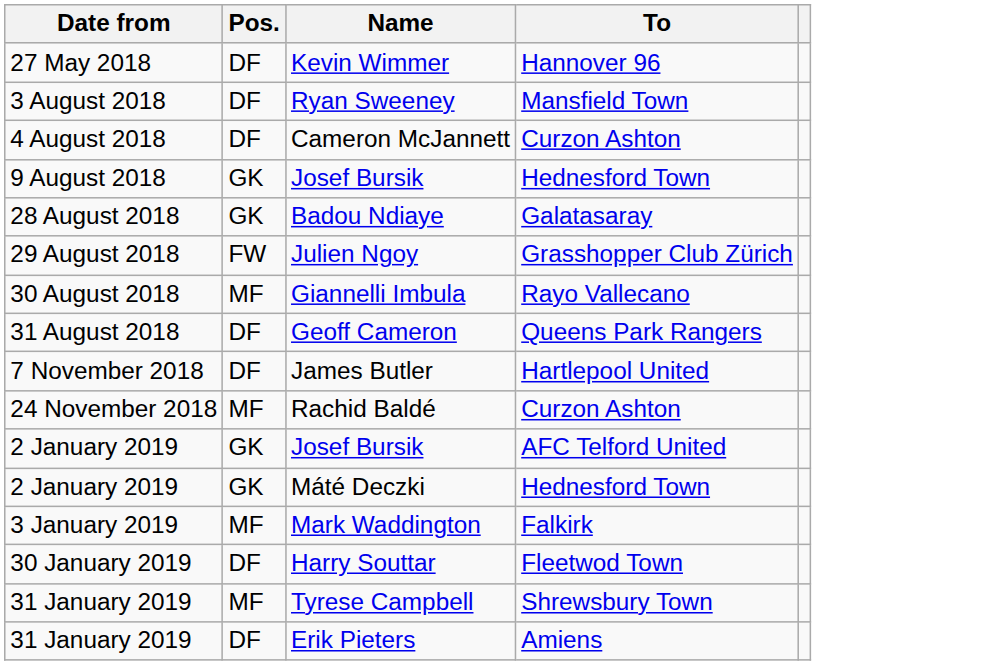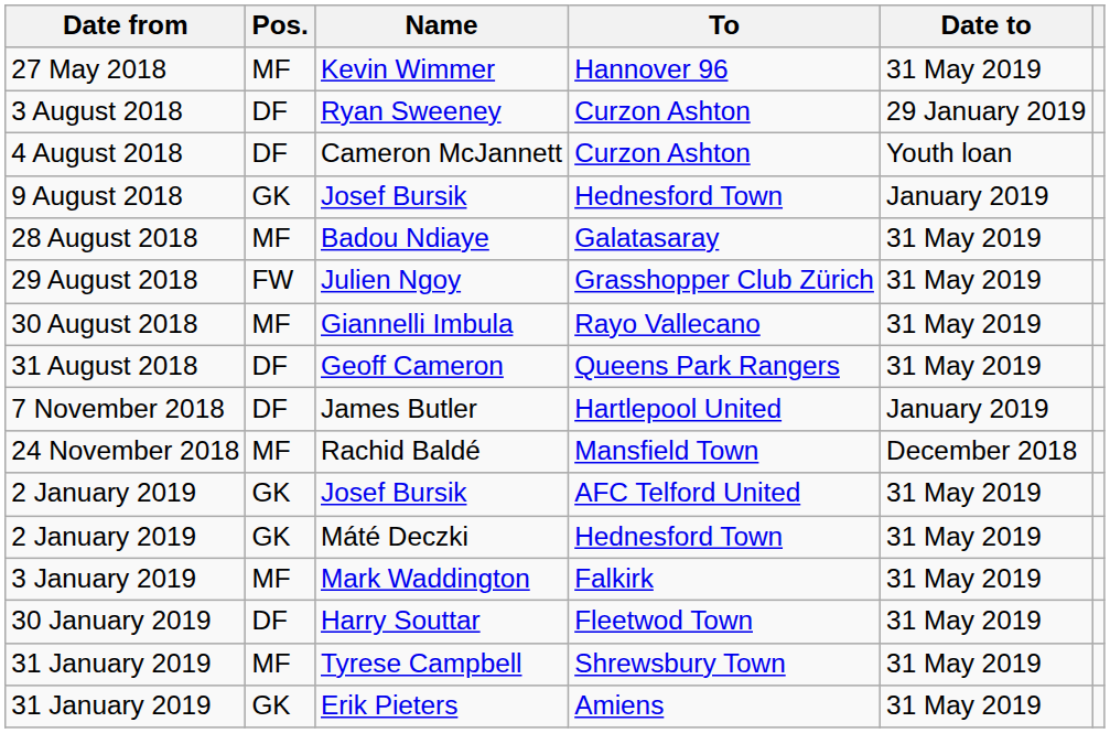 <table class="wikitable">
 <tr>
 <th>Date from</th>
 <th>Pos.</th>
 <th>Name</th>
 <th>To</th>
+<th>Date to</th>
 <th></th>
 </tr>
 <tr>
 <td>27 May 2018</td>
-<td>DF</td>
+<td>MF</td>
 <td> <a href='#'>Kevin Wimmer</a></td>
 <td> <a href='#'>Hannover 96</a></td>
+<td>31 May 2019</td>
 <td></td>
 </tr>
 <tr>
 <td>3 August 2018</td>
 <td>DF</td>
 <td> <a href='#'>Ryan Sweeney</a></td>
-<td> <a href='#'>Mansfield Town</a></td>
+<td> <a href='#'>Curzon Ashton</a></td>
+<td>29 January 2019</td>
 <td></td>
 </tr>
 <tr>
 <td>4 August 2018</td>
 <td>DF</td>
 <td> Cameron McJannett</td>
 <td> <a href='#'>Curzon Ashton</a></td>
+<td>Youth loan</td>
 <td></td>
 </tr>
 <tr>
 <td>9 August 2018</td>
 <td>GK</td>
 <td> <a href='#'>Josef Bursik</a></td>
 <td> <a href='#'>Hednesford Town</a></td>
+<td>January 2019</td>
 <td></td>
 </tr>
 <tr>
 <td>28 August 2018</td>
-<td>GK</td>
+<td>MF</td>
 <td> <a href='#'>Badou Ndiaye</a></td>
 <td> <a href='#'>Galatasaray</a></td>
+<td>31 May 2019</td>
 <td></td>
 </tr>
 <tr>
 <td>29 August 2018</td>
 <td>FW</td>
 <td> <a href='#'>Julien Ngoy</a></td>
 <td> <a href='#'>Grasshopper Club Zürich</a></td>
+<td>31 May 2019</td>
 <td></td>
 </tr>
 <tr>
 <td>30 August 2018</td>
 <td>MF</td>
 <td> <a href='#'>Giannelli Imbula</a></td>
 <td> <a href='#'>Rayo Vallecano</a></td>
+<td>31 May 2019</td>
 <td></td>
 </tr>
 <tr>
 <td>31 August 2018</td>
 <td>DF</td>
 <td> <a href='#'>Geoff Cameron</a></td>
 <td> <a href='#'>Queens Park Rangers</a></td>
+<td>31 May 2019</td>
 <td></td>
 </tr>
 <tr>
 <td>7 November 2018</td>
 <td>DF</td>
 <td> James Butler</td>
 <td> <a href='#'>Hartlepool United</a></td>
+<td>January 2019</td>
 <td></td>
 </tr>
 <tr>
 <td>24 November 2018</td>
 <td>MF</td>
 <td> Rachid Baldé</td>
-<td> <a href='#'>Curzon Ashton</a></td>
+<td> <a href='#'>Mansfield Town</a></td>
+<td>December 2018</td>
 <td></td>
 </tr>
 <tr>
 <td>2 January 2019</td>
 <td>GK</td>
 <td> <a href='#'>Josef Bursik</a></td>
 <td> <a href='#'>AFC Telford United</a></td>
+<td>31 May 2019</td>
 <td></td>
 </tr>
 <tr>
 <td>2 January 2019</td>
 <td>GK</td>
 <td> Máté Deczki</td>
 <td> <a href='#'>Hednesford Town</a></td>
+<td>31 May 2019</td>
 <td></td>
 </tr>
 <tr>
 <td>3 January 2019</td>
 <td>MF</td>
 <td> <a href='#'>Mark Waddington</a></td>
 <td> <a href='#'>Falkirk</a></td>
+<td>31 May 2019</td>
 <td></td>
 </tr>
 <tr>
 <td>30 January 2019</td>
 <td>DF</td>
 <td> <a href='#'>Harry Souttar</a></td>
 <td> <a href='#'>Fleetwod Town</a></td>
+<td>31 May 2019</td>
 <td></td>
 </tr>
 <tr>
 <td>31 January 2019</td>
 <td>MF</td>
 <td> <a href='#'>Tyrese Campbell</a></td>
 <td> <a href='#'>Shrewsbury Town</a></td>
+<td>31 May 2019</td>
 <td></td>
 </tr>
 <tr>
 <td>31 January 2019</td>
-<td>DF</td>
+<td>GK</td>
 <td> <a href='#'>Erik Pieters</a></td>
 <td> <a href='#'>Amiens</a></td>
+<td>31 May 2019</td>
 <td></td>
 </tr>
 </table>
